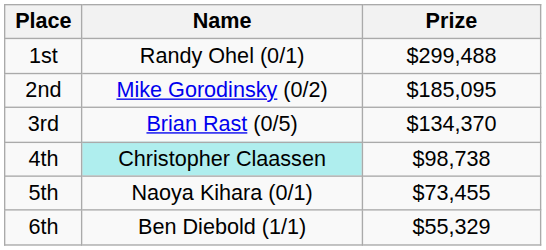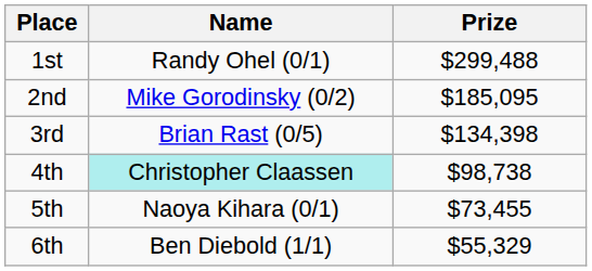 <table class="wikitable">
 <tr>
 <th width="50">Place</th>
 <th width="200">Name</th>
 <th width="125">Prize</th>
 </tr>
 <tr>
 <td align = "center">1st</td>
 <td align = "center"> Randy Ohel (0/1)</td>
 <td align = "center">$299,488</td>
 </tr>
 <tr>
 <td align = "center">2nd</td>
 <td align = "center"> <a href='#'>Mike Gorodinsky</a> (0/2)</td>
 <td align = "center">$185,095</td>
 </tr>
 <tr>
 <td align = "center">3rd</td>
 <td align = "center"> <a href='#'>Brian Rast</a> (0/5)</td>
-<td align = "center">$134,370</td>
+<td align = "center">$134,398</td>
 </tr>
 <tr>
 <td align = "center">4th</td>
 <td align = "center" style="background: paleturquoise;"> Christopher Claassen</td>
 <td align = "center">$98,738</td>
 </tr>
 <tr>
 <td align = "center">5th</td>
 <td align = "center"> Naoya Kihara (0/1)</td>
 <td align = "center">$73,455</td>
 </tr>
 <tr>
 <td align = "center">6th</td>
 <td align = "center"> Ben Diebold (1/1)</td>
 <td align = "center">$55,329</td>
 </tr>
 </table>
